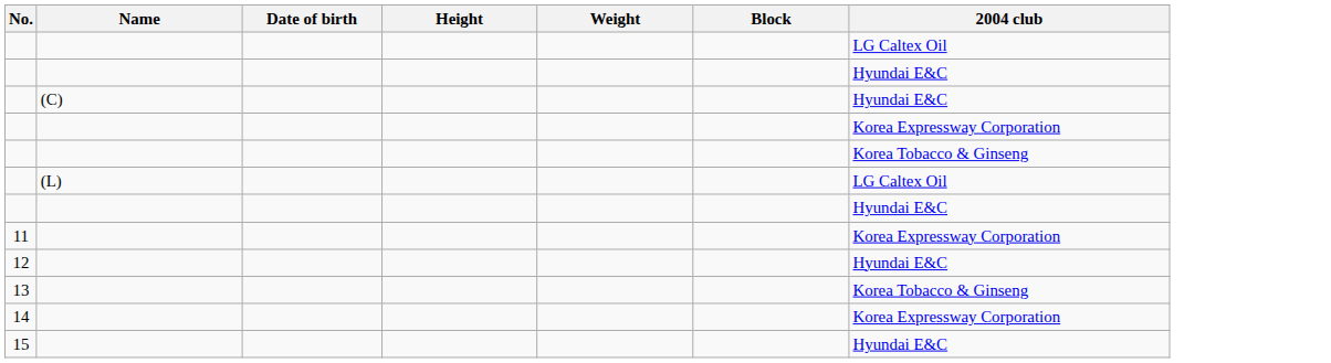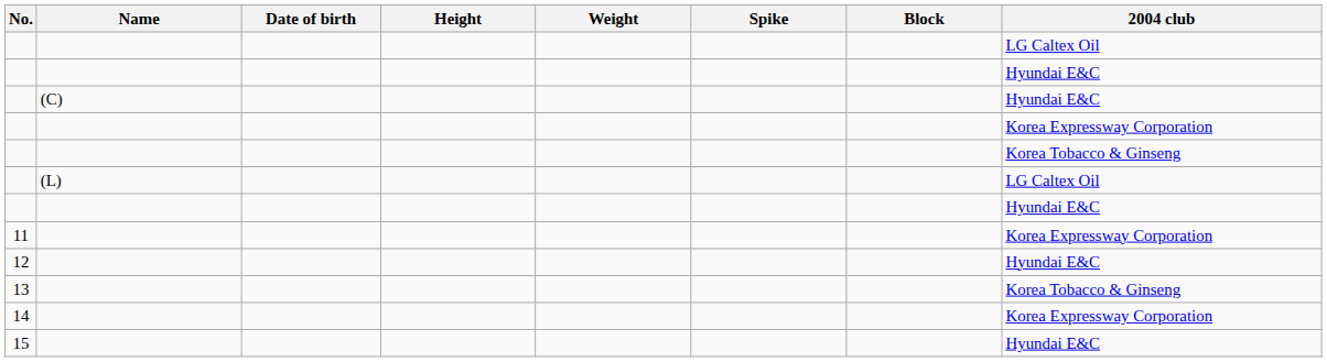 <table class="wikitable sortable" style="font-size:95%; text-align:center;">
 <tr>
 <th>No.</th>
 <th style="width:12em">Name</th>
 <th style="width:8em">Date of birth</th>
 <th style="width:9em">Height</th>
 <th style="width:9em">Weight</th>
+<th style="width:9em">Spike</th>
 <th style="width:9em">Block</th>
 <th style="width:19em">2004 club</th>
 </tr>
 <tr>
 <td></td>
 <td style="text-align:left;"></td>
 <td style="text-align:right;"></td>
+<td></td>
 <td></td>
 <td></td>
 <td></td>
 <td style="text-align:left;"> <a href='#'>LG Caltex Oil</a></td>
 </tr>
 <tr>
 <td></td>
 <td style="text-align:left;"></td>
 <td style="text-align:right;"></td>
 <td></td>
 <td></td>
 <td></td>
+<td></td>
 <td style="text-align:left;"> <a href='#'>Hyundai E&C</a></td>
 </tr>
 <tr>
 <td></td>
 <td style="text-align:left;"> (C)</td>
 <td style="text-align:right;"></td>
+<td></td>
 <td></td>
 <td></td>
 <td></td>
 <td style="text-align:left;"> <a href='#'>Hyundai E&C</a></td>
 </tr>
 <tr>
 <td></td>
 <td style="text-align:left;"></td>
 <td style="text-align:right;"></td>
 <td></td>
 <td></td>
 <td></td>
+<td></td>
 <td style="text-align:left;"> <a href='#'>Korea Expressway Corporation</a></td>
 </tr>
 <tr>
 <td></td>
 <td style="text-align:left;"></td>
 <td style="text-align:right;"></td>
+<td></td>
 <td></td>
 <td></td>
 <td></td>
 <td style="text-align:left;"> <a href='#'>Korea Tobacco & Ginseng</a></td>
 </tr>
 <tr>
 <td></td>
 <td style="text-align:left;"> (L)</td>
 <td style="text-align:right;"></td>
 <td></td>
 <td></td>
 <td></td>
+<td></td>
 <td style="text-align:left;"> <a href='#'>LG Caltex Oil</a></td>
 </tr>
 <tr>
 <td></td>
 <td style="text-align:left;"></td>
 <td style="text-align:right;"></td>
+<td></td>
 <td></td>
 <td></td>
 <td></td>
 <td style="text-align:left;"> <a href='#'>Hyundai E&C</a></td>
 </tr>
 <tr>
 <td>11</td>
 <td style="text-align:left;"></td>
 <td style="text-align:right;"></td>
 <td></td>
 <td></td>
 <td></td>
+<td></td>
 <td style="text-align:left;"> <a href='#'>Korea Expressway Corporation</a></td>
 </tr>
 <tr>
 <td>12</td>
 <td style="text-align:left;"></td>
 <td style="text-align:right;"></td>
+<td></td>
 <td></td>
 <td></td>
 <td></td>
 <td style="text-align:left;"> <a href='#'>Hyundai E&C</a></td>
 </tr>
 <tr>
 <td>13</td>
 <td style="text-align:left;"></td>
 <td style="text-align:right;"></td>
 <td></td>
 <td></td>
 <td></td>
+<td></td>
 <td style="text-align:left;"> <a href='#'>Korea Tobacco & Ginseng</a></td>
 </tr>
 <tr>
 <td>14</td>
 <td style="text-align:left;"></td>
 <td style="text-align:right;"></td>
+<td></td>
 <td></td>
 <td></td>
 <td></td>
 <td style="text-align:left;"> <a href='#'>Korea Expressway Corporation</a></td>
 </tr>
 <tr>
 <td>15</td>
 <td style="text-align:left;"></td>
 <td style="text-align:right;"></td>
 <td></td>
 <td></td>
 <td></td>
+<td></td>
 <td style="text-align:left;"> <a href='#'>Hyundai E&C</a></td>
 </tr>
 </table>
